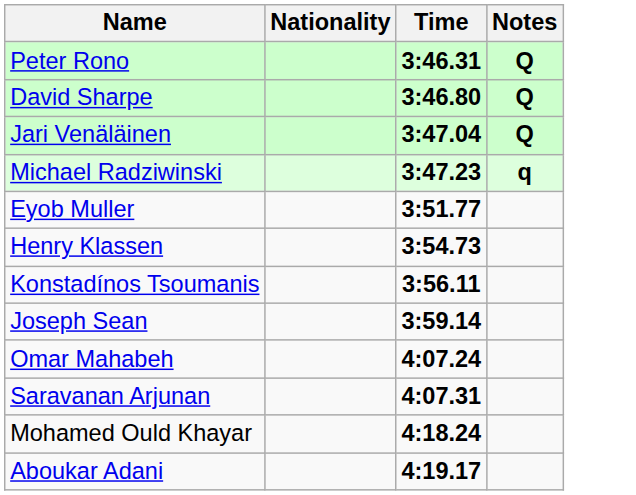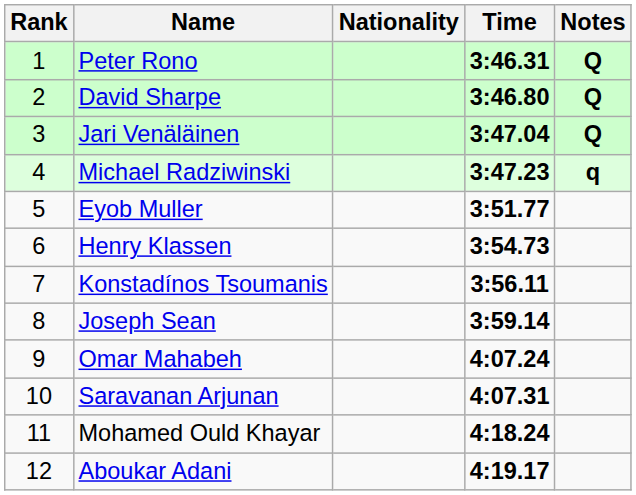 <table class="wikitable sortable" style="text-align:center">
 <tr>
+<th>Rank</th>
 <th>Name</th>
 <th>Nationality</th>
 <th>Time</th>
 <th>Notes</th>
 </tr>
 <tr bgcolor=ccffcc>
+<td>1</td>
 <td align=left><a href='#'>Peter Rono</a></td>
 <td align=left></td>
 <td><strong>3:46.31</strong></td>
 <td><strong>Q</strong></td>
 </tr>
 <tr bgcolor=ccffcc>
+<td>2</td>
 <td align=left><a href='#'>David Sharpe</a></td>
 <td align=left></td>
 <td><strong>3:46.80</strong></td>
 <td><strong>Q</strong></td>
 </tr>
 <tr bgcolor=ccffcc>
+<td>3</td>
 <td align=left><a href='#'>Jari Venäläinen</a></td>
 <td align=left></td>
 <td><strong>3:47.04</strong></td>
 <td><strong>Q</strong></td>
 </tr>
 <tr bgcolor=ddffdd>
+<td>4</td>
 <td align=left><a href='#'>Michael Radziwinski</a></td>
 <td align=left></td>
 <td><strong>3:47.23</strong></td>
 <td><strong>q</strong></td>
 </tr>
 <tr>
+<td>5</td>
 <td align=left><a href='#'>Eyob Muller</a></td>
 <td align=left></td>
 <td><strong>3:51.77</strong></td>
 <td></td>
 </tr>
 <tr>
+<td>6</td>
 <td align=left><a href='#'>Henry Klassen</a></td>
 <td align=left></td>
 <td><strong>3:54.73</strong></td>
 <td></td>
 </tr>
 <tr>
+<td>7</td>
 <td align=left><a href='#'>Konstadínos Tsoumanis</a></td>
 <td align=left></td>
 <td><strong>3:56.11</strong></td>
 <td></td>
 </tr>
 <tr>
+<td>8</td>
 <td align=left><a href='#'>Joseph Sean</a></td>
 <td align=left></td>
 <td><strong>3:59.14</strong></td>
 <td></td>
 </tr>
 <tr>
+<td>9</td>
 <td align=left><a href='#'>Omar Mahabeh</a></td>
 <td align=left></td>
 <td><strong>4:07.24</strong></td>
 <td></td>
 </tr>
 <tr>
+<td>10</td>
 <td align=left><a href='#'>Saravanan Arjunan</a></td>
 <td align=left></td>
 <td><strong>4:07.31</strong></td>
 <td></td>
 </tr>
 <tr>
+<td>11</td>
 <td align=left>Mohamed Ould Khayar</td>
 <td align=left></td>
 <td><strong>4:18.24</strong></td>
 <td></td>
 </tr>
 <tr>
+<td>12</td>
 <td align=left><a href='#'>Aboukar Adani</a></td>
 <td align=left></td>
 <td><strong>4:19.17</strong></td>
 <td></td>
 </tr>
 </table>
